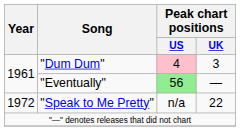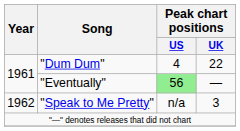 <table class="wikitable" style="text-align:center;">
 <tr>
 <th rowspan="2">Year</th>
 <th rowspan="2">Song</th>
 <th colspan="2">Peak chart positions</th>
 </tr>
 <tr style="font-size:smaller;">
 <th width="45"><a href='#'>US</a><br></th>
 <th width="45"><a href='#'>UK</a><br></th>
 </tr>
 <tr>
 <td rowspan="2">1961</td>
 <td align="left">"<a href='#'>Dum Dum</a>"</td>
-<td style="background: pink;">4</td>
-<td>3</td>
+<td>4</td>
+<td>22</td>
 </tr>
 <tr>
 <td align="left">"Eventually"</td>
 <td style="background: lightgreen;">56</td>
 <td>—</td>
 </tr>
 <tr>
-<td rowspan="1">1972</td>
+<td rowspan="1">1962</td>
 <td align="left">"<a href='#'>Speak to Me Pretty</a>"</td>
 <td>n/a</td>
-<td>22</td>
+<td>3</td>
 </tr>
 <tr>
 <td align="center" colspan="4" style="font-size: 8pt">"—" denotes releases that did not chart</td>
 </tr>
 <tr>
 </tr>
 </table>
